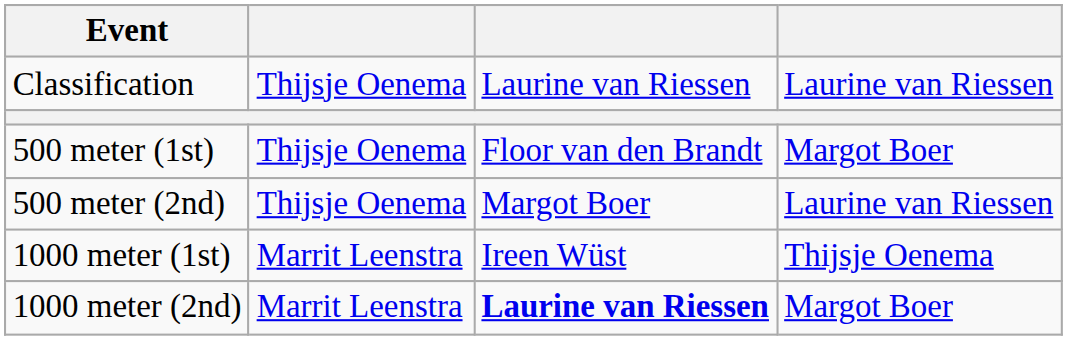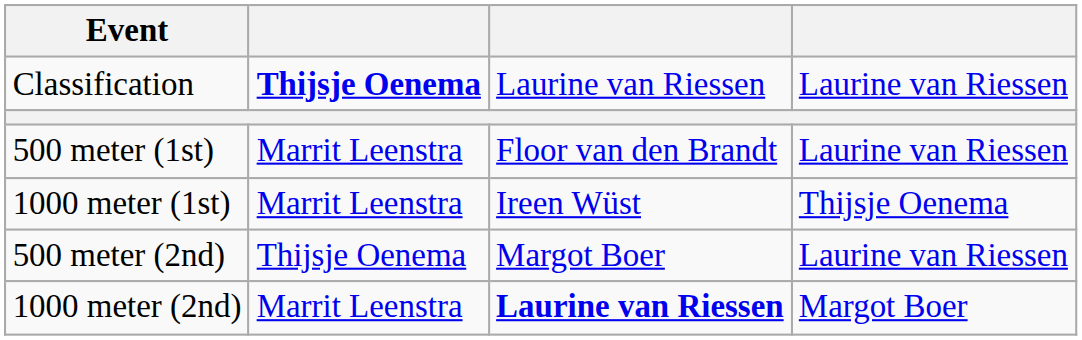 <table class="wikitable">
 <tr>
 <th>Event</th>
 <th></th>
 <th></th>
 <th></th>
 </tr>
 <tr>
 <td>Classification</td>
-<td><a href='#'>Thijsje Oenema</a></td>
+<td><strong><a href='#'>Thijsje Oenema</a></strong></td>
 <td><a href='#'>Laurine van Riessen</a></td>
 <td><a href='#'>Laurine van Riessen</a></td>
 </tr>
 <tr>
 <th Colspan=4></th>
 </tr>
 <tr>
 <td>500 meter (1st)</td>
-<td><a href='#'>Thijsje Oenema</a></td>
+<td><a href='#'>Marrit Leenstra</a></td>
 <td><a href='#'>Floor van den Brandt</a></td>
-<td><a href='#'>Margot Boer</a></td>
-</tr>
-<tr>
-<td>500 meter (2nd)</td>
-<td><a href='#'>Thijsje Oenema</a></td>
-<td><a href='#'>Margot Boer</a></td>
 <td><a href='#'>Laurine van Riessen</a></td>
 </tr>
 <tr>
 <td>1000 meter (1st)</td>
 <td><a href='#'>Marrit Leenstra</a></td>
 <td><a href='#'>Ireen Wüst</a></td>
 <td><a href='#'>Thijsje Oenema</a></td>
 </tr>
 <tr>
+<td>500 meter (2nd)</td>
+<td><a href='#'>Thijsje Oenema</a></td>
+<td><a href='#'>Margot Boer</a></td>
+<td><a href='#'>Laurine van Riessen</a></td>
+</tr>
+<tr>
 <td>1000 meter (2nd)</td>
 <td><a href='#'>Marrit Leenstra</a></td>
 <td><strong><a href='#'>Laurine van Riessen</a></strong></td>
 <td><a href='#'>Margot Boer</a></td>
 </tr>
 </table>
